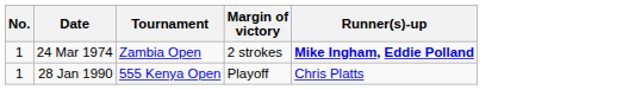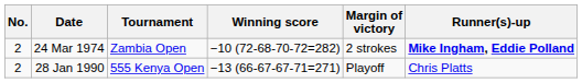 <table class="wikitable" style="font-size:95%;">
 <tr>
 <th>No.</th>
 <th>Date</th>
 <th>Tournament</th>
+<th>Winning score</th>
 <th>Margin of<br>victory</th>
 <th>Runner(s)-up</th>
 </tr>
 <tr>
-<td align=center>1</td>
+<td align=center>2</td>
 <td align=right>24 Mar 1974</td>
 <td><a href='#'>Zambia Open</a></td>
+<td>−10 (72-68-70-72=282)</td>
 <td>2 strokes</td>
 <td><strong> <a href='#'>Mike Ingham</a>,  <a href='#'>Eddie Polland</a></strong></td>
 </tr>
 <tr>
-<td align=center>1</td>
+<td align=center>2</td>
 <td align=right>28 Jan 1990</td>
 <td><a href='#'>555 Kenya Open</a></td>
+<td>−13 (66-67-67-71=271)</td>
 <td>Playoff</td>
 <td> <a href='#'>Chris Platts</a></td>
 </tr>
 </table>
